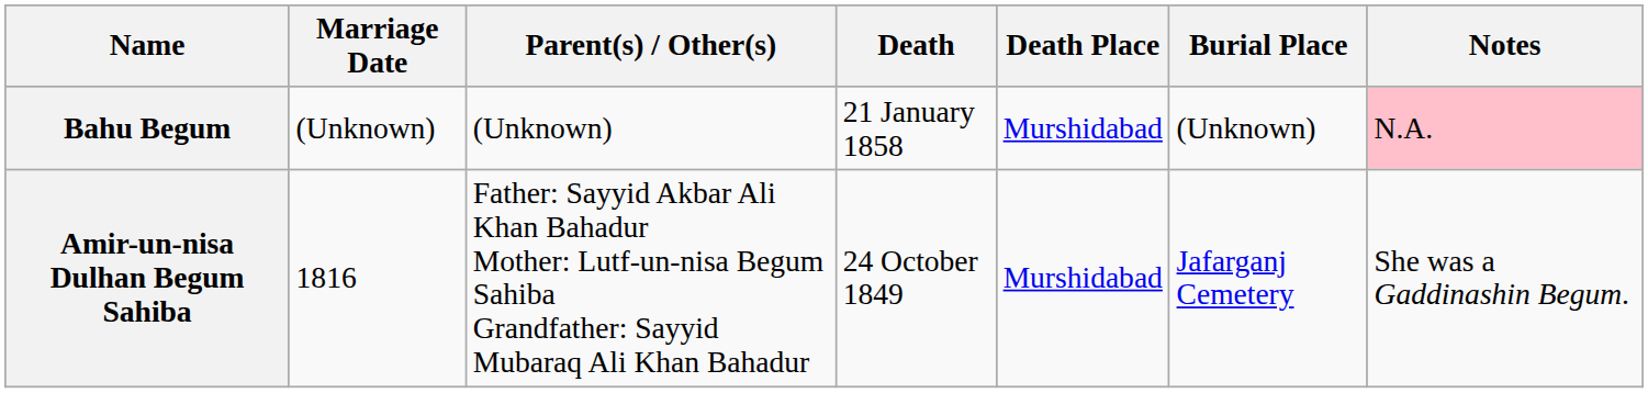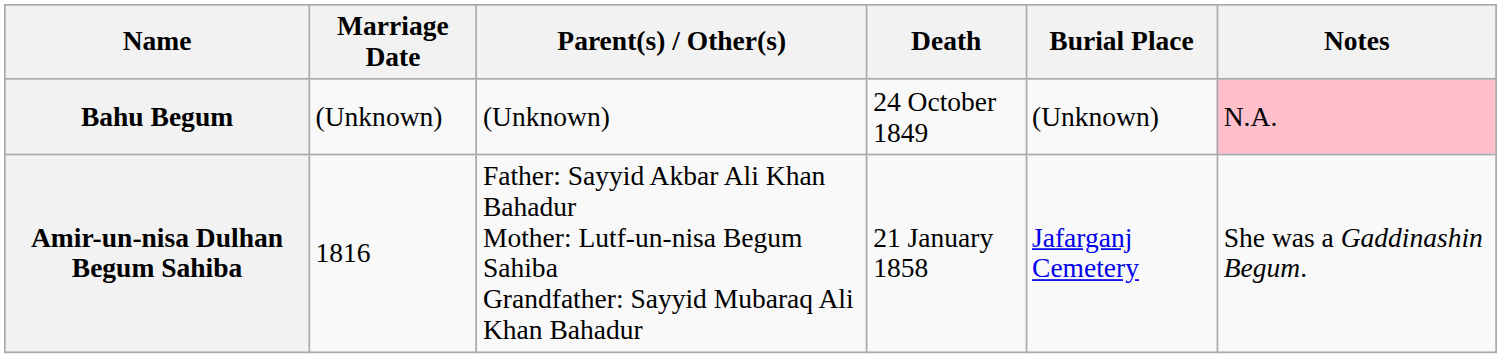 <table class="wikitable plainrowheaders">
 <tr>
 <th scope="col">Name</th>
 <th scope="col">Marriage Date</th>
 <th scope="col">Parent(s) / Other(s)</th>
 <th scope="col">Death</th>
-<th scope="col">Death Place</th>
 <th scope="col">Burial Place</th>
 <th scope="col">Notes</th>
 </tr>
 <tr>
 <th scope="row">Bahu Begum</th>
 <td>(Unknown)</td>
 <td>(Unknown)</td>
-<td>21 January 1858</td>
-<td><a href='#'>Murshidabad</a></td>
+<td>24 October 1849</td>
 <td>(Unknown)</td>
 <td style="background: pink;">N.A.</td>
 </tr>
 <tr>
 <th scope="row">Amir-un-nisa Dulhan Begum Sahiba</th>
 <td>1816</td>
 <td>Father: Sayyid Akbar Ali Khan Bahadur<br>Mother: Lutf-un-nisa Begum Sahiba<br>Grandfather: Sayyid Mubaraq Ali Khan Bahadur</td>
-<td>24 October 1849</td>
-<td><a href='#'>Murshidabad</a></td>
+<td>21 January 1858</td>
 <td><a href='#'>Jafarganj Cemetery</a></td>
 <td>She was a <em>Gaddinashin Begum</em>.</td>
 </tr>
 </table>
